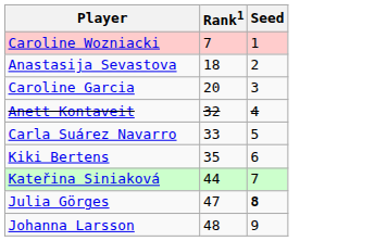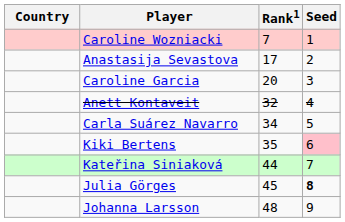 <table class="sortable wikitable">
 <tr>
+<th width="70">Country</th>
 <th width="175">Player</th>
 <th>Rank<sup>1</sup></th>
 <th>Seed</th>
 </tr>
 <tr style="background:#fcc;">
+<td></td>
 <td><a href='#'>Caroline Wozniacki</a></td>
 <td>7</td>
 <td>1</td>
 </tr>
 <tr>
+<td></td>
 <td><a href='#'>Anastasija Sevastova</a></td>
-<td>18</td>
+<td>17</td>
 <td>2</td>
 </tr>
 <tr>
+<td></td>
 <td><a href='#'>Caroline Garcia</a></td>
 <td>20</td>
 <td>3</td>
 </tr>
 <tr>
+<td><s></s></td>
 <td><s><a href='#'>Anett Kontaveit</a></s></td>
 <td><s>32</s></td>
 <td><s>4</s></td>
 </tr>
 <tr>
+<td></td>
 <td><a href='#'>Carla Suárez Navarro</a></td>
-<td>33</td>
+<td>34</td>
 <td>5</td>
 </tr>
 <tr>
+<td></td>
 <td><a href='#'>Kiki Bertens</a></td>
 <td>35</td>
-<td>6</td>
+<td style="background: pink;">6</td>
 </tr>
 <tr style="background:#cfc;">
+<td></td>
 <td><a href='#'>Kateřina Siniaková</a></td>
 <td>44</td>
 <td>7</td>
 </tr>
 <tr>
+<td></td>
 <td><a href='#'>Julia Görges</a></td>
-<td>47</td>
+<td>45</td>
 <td><strong>8</strong></td>
 </tr>
 <tr>
+<td></td>
 <td><a href='#'>Johanna Larsson</a></td>
 <td>48</td>
 <td>9</td>
 </tr>
 </table>
